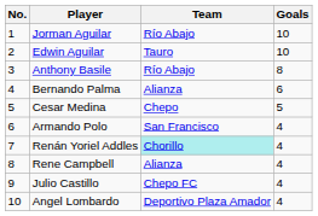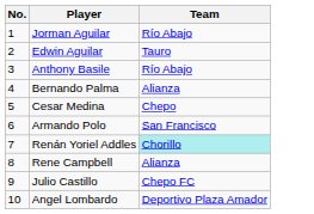 <table class="wikitable">
 <tr>
 <th>No.</th>
 <th>Player</th>
 <th>Team</th>
-<th>Goals</th>
 </tr>
 <tr>
 <td>1</td>
 <td> <a href='#'>Jorman Aguilar</a></td>
 <td><a href='#'>Río Abajo</a></td>
-<td>10</td>
 </tr>
 <tr>
 <td>2</td>
 <td> <a href='#'>Edwin Aguilar</a></td>
 <td><a href='#'>Tauro</a></td>
-<td>10</td>
 </tr>
 <tr>
 <td>3</td>
 <td> <a href='#'>Anthony Basile</a></td>
 <td><a href='#'>Río Abajo</a></td>
-<td>8</td>
 </tr>
 <tr>
 <td>4</td>
 <td> Bernando Palma</td>
 <td><a href='#'>Alianza</a></td>
-<td>6</td>
 </tr>
 <tr>
 <td>5</td>
 <td> Cesar Medina</td>
 <td><a href='#'>Chepo</a></td>
-<td>5</td>
 </tr>
 <tr>
 <td>6</td>
 <td> Armando Polo</td>
 <td><a href='#'>San Francisco</a></td>
-<td>4</td>
 </tr>
 <tr>
 <td>7</td>
 <td> Renán Yoriel Addles</td>
 <td style="background: paleturquoise;"><a href='#'>Chorillo</a></td>
-<td>4</td>
 </tr>
 <tr>
 <td>8</td>
 <td> Rene Campbell</td>
 <td><a href='#'>Alianza</a></td>
-<td>4</td>
 </tr>
 <tr>
 <td>9</td>
 <td> Julio Castillo</td>
 <td><a href='#'>Chepo FC</a></td>
-<td>4</td>
 </tr>
 <tr>
 <td>10</td>
 <td> Angel Lombardo</td>
 <td><a href='#'>Deportivo Plaza Amador</a></td>
-<td>4</td>
 </tr>
 </table>
